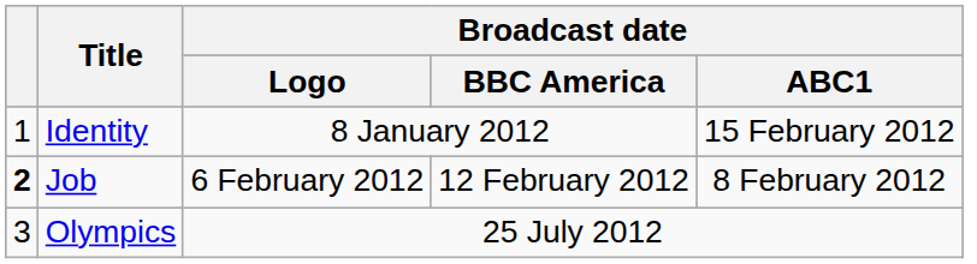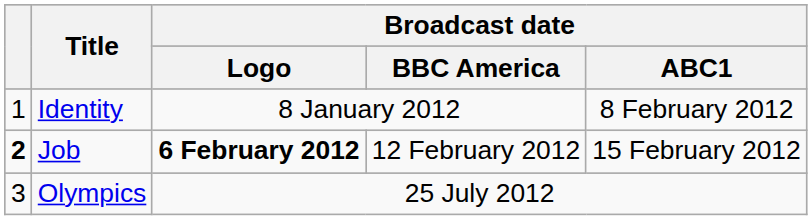 <table class="wikitable">
 <tr>
 <th rowspan="2"></th>
 <th rowspan="2">Title</th>
 <th colspan="3">Broadcast date</th>
 </tr>
 <tr>
 <th>Logo </th>
 <th>BBC America </th>
 <th>ABC1 </th>
 </tr>
 <tr>
 <td align="center">1</td>
 <td><a href='#'>Identity</a></td>
 <td align="center" colspan="2">8 January 2012</td>
-<td align="center">15 February 2012</td>
+<td align="center">8 February 2012</td>
 </tr>
 <tr>
 <td align="center"><strong>2</strong></td>
 <td><a href='#'>Job</a></td>
-<td align="center">6 February 2012</td>
+<td align="center"><strong>6 February 2012</strong></td>
 <td align="center">12 February 2012</td>
-<td align="center">8 February 2012</td>
+<td align="center">15 February 2012</td>
 </tr>
 <tr>
 <td align="center">3</td>
 <td><a href='#'>Olympics</a></td>
 <td align="center" colspan="3">25 July 2012</td>
 </tr>
 </table>
